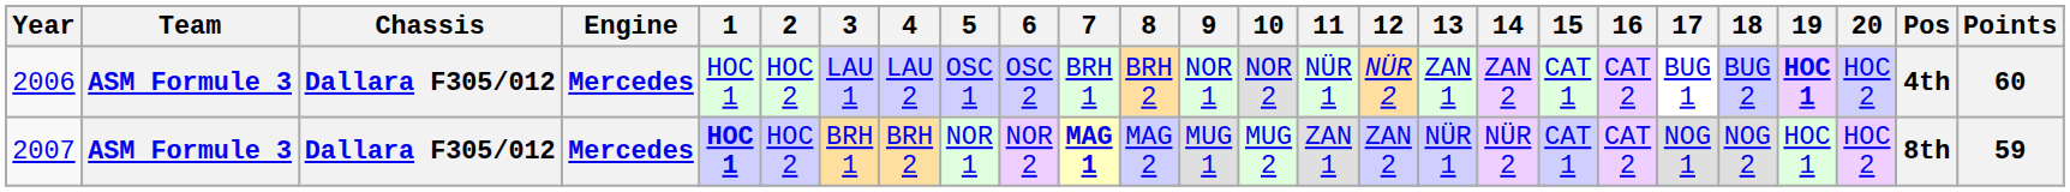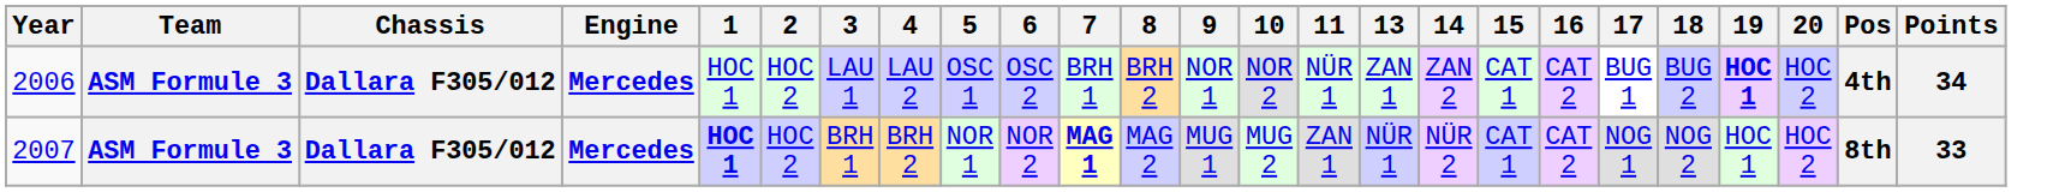 <table class="wikitable" style="text-align:center; font-size:85%">
 <tr>
 <th>Year</th>
 <th>Team</th>
 <th>Chassis</th>
 <th>Engine</th>
 <th>1</th>
 <th>2</th>
 <th>3</th>
 <th>4</th>
 <th>5</th>
 <th>6</th>
 <th>7</th>
 <th>8</th>
 <th>9</th>
 <th>10</th>
 <th>11</th>
-<th>12</th>
 <th>13</th>
 <th>14</th>
 <th>15</th>
 <th>16</th>
 <th>17</th>
 <th>18</th>
 <th>19</th>
 <th>20</th>
 <th>Pos</th>
 <th>Points</th>
 </tr>
 <tr>
 <td><a href='#'>2006</a></td>
 <th nowrap><a href='#'>ASM Formule 3</a></th>
 <th nowrap><a href='#'>Dallara</a> F305/012</th>
 <th nowrap><a href='#'>Mercedes</a></th>
 <td style="background:#DFFFDF;"><a href='#'>HOC<br>1</a><br></td>
 <td style="background:#DFFFDF;"><a href='#'>HOC<br>2</a><br></td>
 <td style="background:#CFCFFF;"><a href='#'>LAU<br>1</a><br></td>
 <td style="background:#CFCFFF;"><a href='#'>LAU<br>2</a><br></td>
 <td style="background:#CFCFFF;"><a href='#'>OSC<br>1</a><br></td>
 <td style="background:#CFCFFF;"><a href='#'>OSC<br>2</a><br></td>
 <td style="background:#DFFFDF;"><a href='#'>BRH<br>1</a><br></td>
 <td style="background:#FFDF9F;"><a href='#'>BRH<br>2</a><br></td>
 <td style="background:#DFFFDF;"><a href='#'>NOR<br>1</a><br></td>
 <td style="background:#DFDFDF;"><a href='#'>NOR<br>2</a><br></td>
 <td style="background:#DFFFDF;"><a href='#'>NÜR<br>1</a><br></td>
-<td style="background:#FFDF9F;"><em><a href='#'>NÜR<br>2</a></em><br></td>
 <td style="background:#DFFFDF;"><a href='#'>ZAN<br>1</a><br></td>
 <td style="background:#EFCFFF;"><a href='#'>ZAN<br>2</a><br></td>
 <td style="background:#DFFFDF;"><a href='#'>CAT<br>1</a><br></td>
 <td style="background:#efcfff;"><a href='#'>CAT<br>2</a><br></td>
 <td style="background:#FFFFFF;"><a href='#'>BUG<br>1</a><br></td>
 <td style="background:#CFCFFF;"><a href='#'>BUG<br>2</a><br></td>
 <td style="background:#EFCFFF;"><strong><a href='#'>HOC<br>1</a></strong><br></td>
 <td style="background:#CFCFFF;"><a href='#'>HOC<br>2</a><br></td>
 <th>4th</th>
-<th>60</th>
+<th>34</th>
 </tr>
 <tr>
 <td><a href='#'>2007</a></td>
 <th nowrap><a href='#'>ASM Formule 3</a></th>
 <th nowrap><a href='#'>Dallara</a> F305/012</th>
 <th nowrap><a href='#'>Mercedes</a></th>
 <td style="background:#CFCFFF;"><strong><a href='#'>HOC<br>1</a><br></strong></td>
 <td style="background:#CFCFFF;"><a href='#'>HOC<br>2</a><br></td>
 <td style="background:#FFDF9F;"><a href='#'>BRH<br>1</a><br></td>
 <td style="background:#FFDF9F;"><a href='#'>BRH<br>2</a><br></td>
 <td style="background:#DFFFDF;"><a href='#'>NOR<br>1</a><br></td>
 <td style="background:#efcfff;"><a href='#'>NOR<br>2</a><br></td>
 <td style="background:#FFFFBF;"><strong><a href='#'>MAG<br>1</a></strong><br></td>
 <td style="background:#CFCFFF;"><a href='#'>MAG<br>2</a><br></td>
 <td style="background:#DFDFDF;"><a href='#'>MUG<br>1</a><br></td>
 <td style="background:#DFFFDF;"><a href='#'>MUG<br>2</a><br></td>
 <td style="background:#DFDFDF;"><a href='#'>ZAN<br>1</a><br></td>
-<td style="background:#CFCFFF;"><a href='#'>ZAN<br>2</a><br></td>
 <td style="background:#CFCFFF;"><a href='#'>NÜR<br>1</a><br></td>
 <td style="background:#efcfff;"><a href='#'>NÜR<br>2</a><br></td>
 <td style="background:#CFCFFF;"><a href='#'>CAT<br>1</a><br></td>
 <td style="background:#efcfff;"><a href='#'>CAT<br>2</a><br></td>
 <td style="background:#DFDFDF;"><a href='#'>NOG<br>1</a><br></td>
 <td style="background:#DFDFDF;"><a href='#'>NOG<br>2</a><br></td>
 <td style="background:#DFFFDF;"><a href='#'>HOC<br>1</a><br></td>
 <td style="background:#efcfff;"><a href='#'>HOC<br>2</a><br></td>
 <th>8th</th>
-<th>59</th>
+<th>33</th>
 </tr>
 </table>
